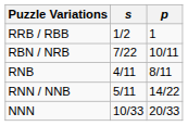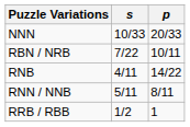 <table class="wikitable" style="margin: 1em auto 1em auto;">
 <tr>
 <th>Puzzle Variations</th>
 <th><em>s</em></th>
 <th><em>p</em></th>
 </tr>
 <tr>
-<td>RRB / RBB</td>
-<td>1/2</td>
-<td>1</td>
+<td>NNN</td>
+<td>10/33</td>
+<td>20/33</td>
 </tr>
 <tr>
 <td>RBN / NRB</td>
 <td>7/22</td>
 <td>10/11</td>
 </tr>
 <tr>
 <td>RNB</td>
 <td>4/11</td>
-<td>8/11</td>
+<td>14/22</td>
 </tr>
 <tr>
 <td>RNN / NNB</td>
 <td>5/11</td>
-<td>14/22</td>
+<td>8/11</td>
 </tr>
 <tr>
-<td>NNN</td>
-<td>10/33</td>
-<td>20/33</td>
+<td>RRB / RBB</td>
+<td>1/2</td>
+<td>1</td>
 </tr>
 </table>
